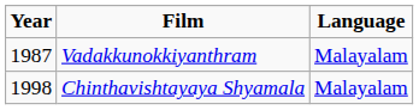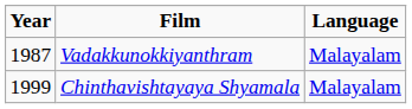 <table class="wikitable">
 <tr>
 </tr>
 <tr align="center">
 <td><strong> Year </strong></td>
 <td><strong> Film </strong></td>
 <td><strong> Language </strong></td>
 </tr>
 <tr>
 <td>1987</td>
 <td><em><a href='#'>Vadakkunokkiyanthram</a></em></td>
 <td><a href='#'>Malayalam</a></td>
 </tr>
 <tr>
-<td>1998</td>
+<td>1999</td>
 <td><em><a href='#'>Chinthavishtayaya Shyamala</a></em></td>
 <td><a href='#'>Malayalam</a></td>
 </tr>
 </table>
